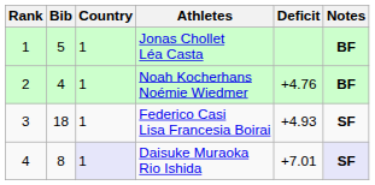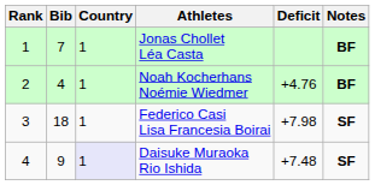 <table class="wikitable" style="text-align:center;">
 <tr>
 <th>Rank</th>
 <th>Bib</th>
 <th>Country</th>
 <th>Athletes</th>
 <th>Deficit</th>
 <th>Notes</th>
 </tr>
 <tr bgcolor="#ccffcc">
 <td>1</td>
-<td>5</td>
+<td>7</td>
 <td align=left> 1</td>
 <td align=left><a href='#'>Jonas Chollet</a><br><a href='#'>Léa Casta</a></td>
 <td></td>
 <td><strong>BF</strong></td>
 </tr>
 <tr bgcolor="#ccffcc">
 <td>2</td>
 <td>4</td>
 <td align=left> 1</td>
 <td align=left><a href='#'>Noah Kocherhans</a><br><a href='#'>Noémie Wiedmer</a></td>
 <td>+4.76</td>
 <td><strong>BF</strong></td>
 </tr>
 <tr>
 <td>3</td>
 <td>18</td>
 <td align=left> 1</td>
 <td align=left><a href='#'>Federico Casi</a><br><a href='#'>Lisa Francesia Boirai</a></td>
-<td>+4.93</td>
+<td>+7.98</td>
 <td><strong>SF</strong></td>
 </tr>
 <tr>
 <td>4</td>
-<td>8</td>
+<td>9</td>
 <td align=left style="background: lavender;"> 1</td>
 <td align=left><a href='#'>Daisuke Muraoka</a><br><a href='#'>Rio Ishida</a></td>
-<td>+7.01</td>
-<td style="background: lavender;"><strong>SF</strong></td>
+<td>+7.48</td>
+<td><strong>SF</strong></td>
 </tr>
 </table>
